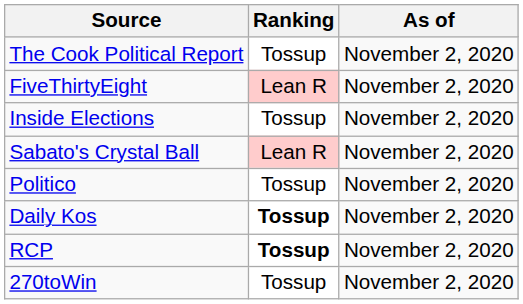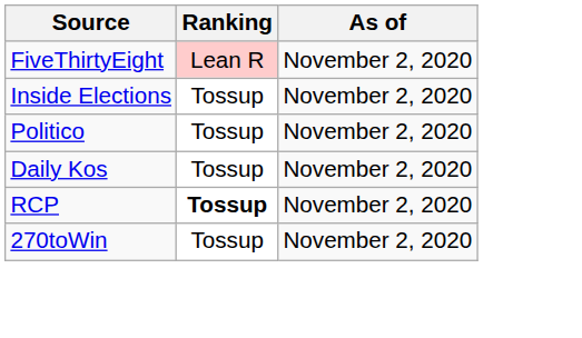 <table class="wikitable" style="text-align:center">
 <tr>
 <th>Source</th>
 <th>Ranking</th>
 <th>As of</th>
-</tr>
-<tr>
-<td align=left><a href='#'>The Cook Political Report</a></td>
-<td style="background:#fff" data-sort-value=0>Tossup</td>
-<td>November 2, 2020</td>
 </tr>
 <tr>
 <td align=left><a href='#'>FiveThirtyEight</a></td>
 <td style="background:#fcc" data-sort-value=2>Lean R</td>
 <td>November 2, 2020</td>
 </tr>
 <tr>
 <td align=left><a href='#'>Inside Elections</a></td>
 <td style="background:#fff" data-sort-value=0>Tossup</td>
 <td>November 2, 2020</td>
 </tr>
 <tr>
-<td align=left><a href='#'>Sabato's Crystal Ball</a></td>
-<td style="background:#fcc" data-sort-value=2>Lean R</td>
-<td>November 2, 2020</td>
-</tr>
-<tr>
 <td align=left><a href='#'>Politico</a></td>
 <td style="background:#fff" data-sort-value=0>Tossup</td>
 <td>November 2, 2020</td>
 </tr>
 <tr>
 <td align=left><a href='#'>Daily Kos</a></td>
-<td style="background:#fff" data-sort-value=0><strong>Tossup</strong></td>
+<td style="background:#fff" data-sort-value=0>Tossup</td>
 <td>November 2, 2020</td>
 </tr>
 <tr>
 <td align=left><a href='#'>RCP</a></td>
 <td style="background:#fff" data-sort-value=0><strong>Tossup</strong></td>
 <td>November 2, 2020</td>
 </tr>
 <tr>
 <td align=left><a href='#'>270toWin</a></td>
 <td style="background:#fff" data-sort-value=0>Tossup</td>
 <td>November 2, 2020</td>
 </tr>
 </table>
